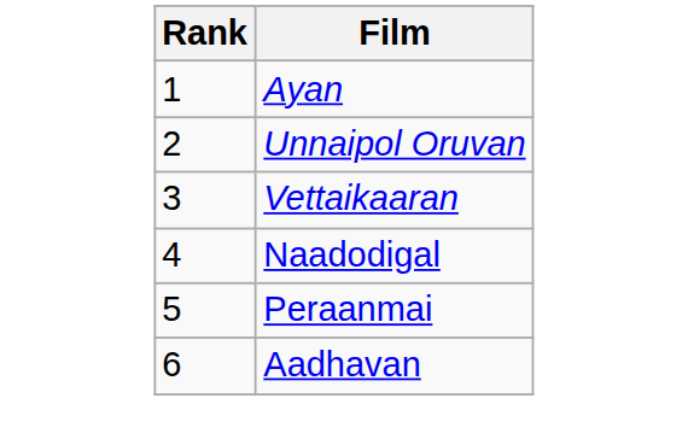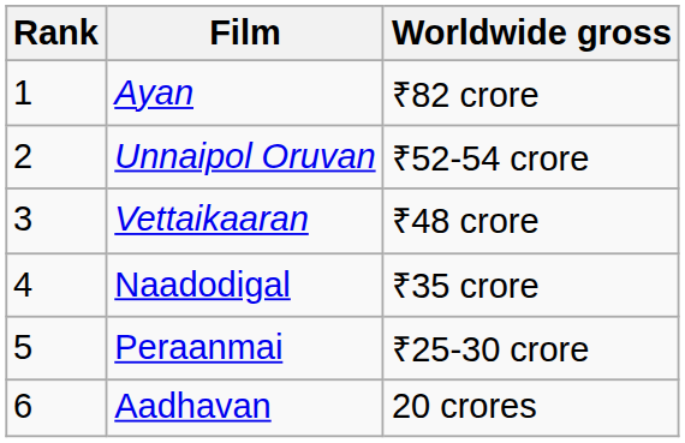 <table class="wikitable sortable" style="margin:auto; margin:auto">
 <tr>
 <th>Rank</th>
 <th>Film</th>
+<th>Worldwide gross</th>
 </tr>
 <tr>
 <td>1</td>
 <td><em><a href='#'>Ayan</a></em></td>
+<td>₹82 crore</td>
 </tr>
 <tr>
 <td>2</td>
 <td><em><a href='#'>Unnaipol Oruvan</a></em></td>
+<td>₹52-54 crore</td>
 </tr>
 <tr>
 <td>3</td>
 <td><em><a href='#'>Vettaikaaran</a></em></td>
+<td>₹48 crore</td>
 </tr>
 <tr>
 <td>4</td>
 <td><a href='#'>Naadodigal</a></td>
+<td>₹35 crore</td>
 </tr>
 <tr>
 <td>5</td>
 <td><a href='#'>Peraanmai</a></td>
+<td>₹25-30 crore</td>
 </tr>
 <tr>
 <td>6</td>
 <td><a href='#'>Aadhavan</a></td>
+<td>20 crores</td>
 </tr>
 </table>
